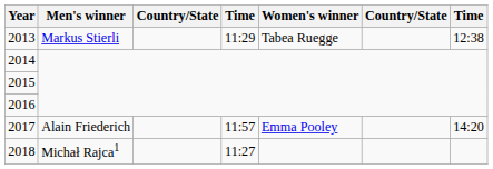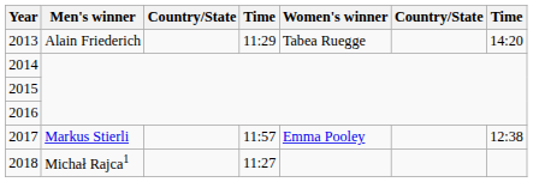 <table class="wikitable sortable" style="font-size:95%;">
 <tr>
 <th>Year</th>
 <th>Men's winner</th>
 <th>Country/State</th>
 <th>Time</th>
 <th>Women's winner</th>
 <th>Country/State</th>
 <th>Time</th>
 </tr>
 <tr>
 <td>2013</td>
-<td><a href='#'>Markus Stierli</a></td>
+<td>Alain Friederich</td>
 <td></td>
 <td>11:29</td>
 <td>Tabea Ruegge</td>
 <td></td>
-<td>12:38</td>
+<td>14:20</td>
 </tr>
 <tr>
 <td>2014</td>
 </tr>
 <tr>
 <td>2015</td>
 </tr>
 <tr>
 <td>2016</td>
 </tr>
 <tr>
 <td>2017</td>
-<td>Alain Friederich</td>
+<td><a href='#'>Markus Stierli</a></td>
 <td></td>
 <td>11:57</td>
 <td><a href='#'>Emma Pooley</a></td>
 <td></td>
-<td>14:20</td>
+<td>12:38</td>
 </tr>
 <tr>
 <td>2018</td>
 <td>Michał Rajca<sup>1</sup></td>
 <td></td>
 <td>11:27</td>
 <td></td>
 <td></td>
 <td></td>
 </tr>
 </table>
